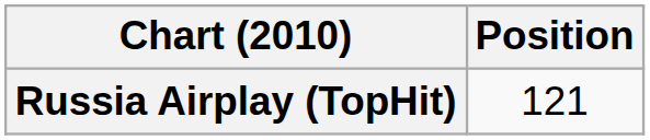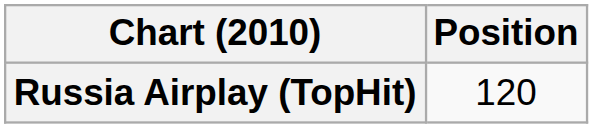 <table class="wikitable plainrowheaders" style="text-align:center;">
 <tr>
 <th scope="col">Chart (2010)</th>
 <th scope="col">Position</th>
 </tr>
 <tr>
 <th scope="row">Russia Airplay (TopHit)</th>
-<td>121</td>
+<td>120</td>
 </tr>
 </table>
